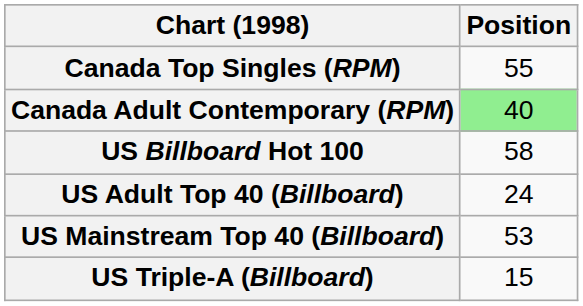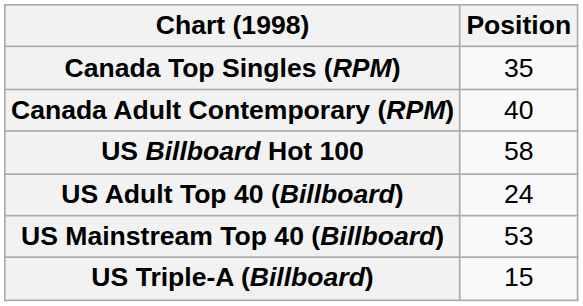 <table class="wikitable sortable plainrowheaders" style="text-align:center">
 <tr>
 <th scope="col">Chart (1998)</th>
 <th scope="col">Position</th>
 </tr>
 <tr>
 <th scope="row">Canada Top Singles (<em>RPM</em>)</th>
-<td>55</td>
+<td>35</td>
 </tr>
 <tr>
 <th scope="row">Canada Adult Contemporary (<em>RPM</em>)</th>
-<td style="background: lightgreen;">40</td>
+<td>40</td>
 </tr>
 <tr>
 <th scope="row">US <em>Billboard</em> Hot 100</th>
 <td>58</td>
 </tr>
 <tr>
 <th scope="row">US Adult Top 40 (<em>Billboard</em>)</th>
 <td>24</td>
 </tr>
 <tr>
 <th scope="row">US Mainstream Top 40 (<em>Billboard</em>)</th>
 <td>53</td>
 </tr>
 <tr>
 <th scope="row">US Triple-A (<em>Billboard</em>)</th>
 <td>15</td>
 </tr>
 </table>
